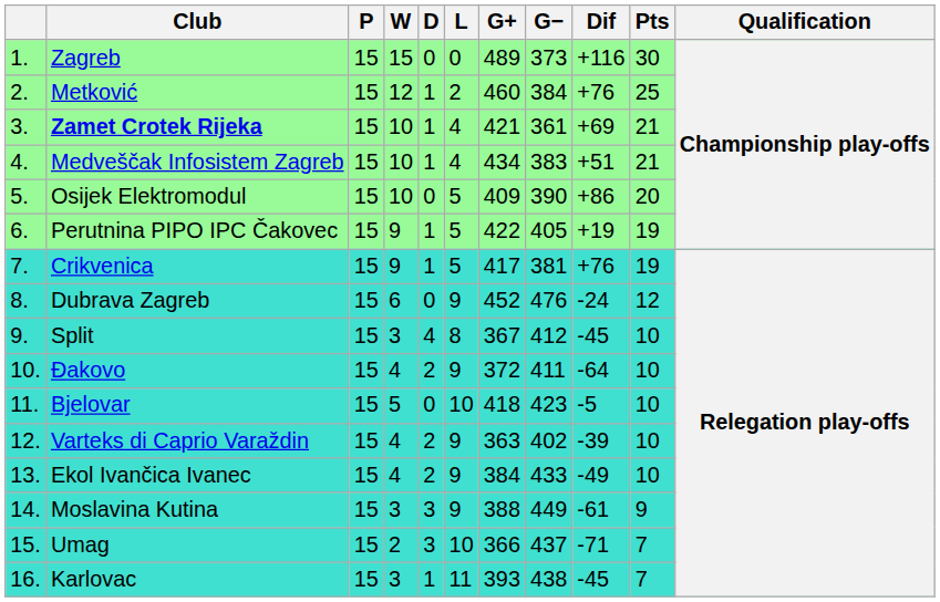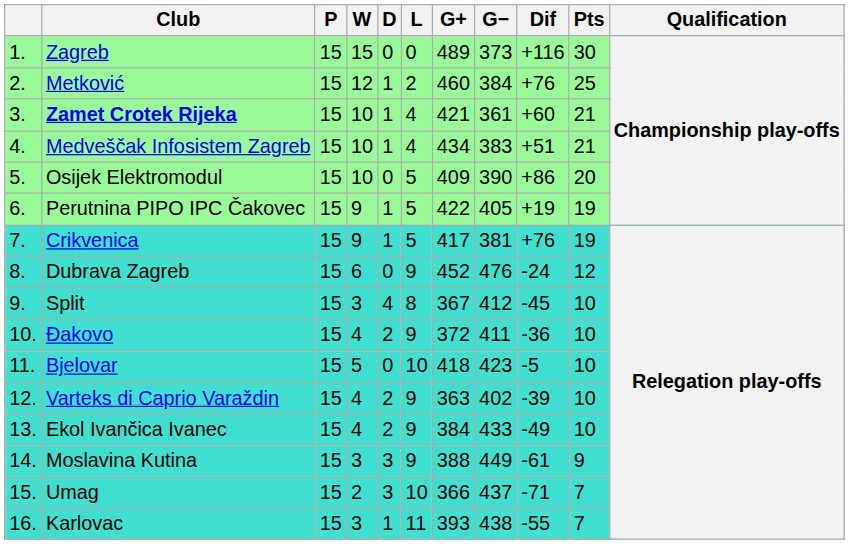 <table class="wikitable sortable">
 <tr>
 <th></th>
 <th>Club</th>
 <th>P</th>
 <th>W</th>
 <th>D</th>
 <th>L</th>
 <th>G+</th>
 <th>G−</th>
 <th>Dif</th>
 <th>Pts</th>
 <th>Qualification</th>
 </tr>
 <tr style="background:palegreen;">
 <td>1.</td>
 <td><a href='#'>Zagreb</a></td>
 <td>15</td>
 <td>15</td>
 <td>0</td>
 <td>0</td>
 <td>489</td>
 <td>373</td>
 <td>+116</td>
 <td>30</td>
 <th rowspan="6"><strong>Championship play-offs</strong></th>
 </tr>
 <tr style="background:palegreen;">
 <td>2.</td>
 <td><a href='#'>Metković</a></td>
 <td>15</td>
 <td>12</td>
 <td>1</td>
 <td>2</td>
 <td>460</td>
 <td>384</td>
 <td>+76</td>
 <td>25</td>
 </tr>
 <tr style="background:palegreen;">
 <td>3.</td>
 <td><strong><a href='#'>Zamet Crotek Rijeka</a></strong></td>
 <td>15</td>
 <td>10</td>
 <td>1</td>
 <td>4</td>
 <td>421</td>
 <td>361</td>
-<td>+69</td>
+<td>+60</td>
 <td>21</td>
 </tr>
 <tr style="background:palegreen;">
 <td>4.</td>
 <td><a href='#'>Medveščak Infosistem Zagreb</a></td>
 <td>15</td>
 <td>10</td>
 <td>1</td>
 <td>4</td>
 <td>434</td>
 <td>383</td>
 <td>+51</td>
 <td>21</td>
 </tr>
 <tr style="background:palegreen;">
 <td>5.</td>
 <td>Osijek Elektromodul</td>
 <td>15</td>
 <td>10</td>
 <td>0</td>
 <td>5</td>
 <td>409</td>
 <td>390</td>
 <td>+86</td>
 <td>20</td>
 </tr>
 <tr style="background:palegreen;">
 <td>6.</td>
 <td>Perutnina PIPO IPC Čakovec</td>
 <td>15</td>
 <td>9</td>
 <td>1</td>
 <td>5</td>
 <td>422</td>
 <td>405</td>
 <td>+19</td>
 <td>19</td>
 </tr>
 <tr style="background:turquoise;">
 <td>7.</td>
 <td><a href='#'>Crikvenica</a></td>
 <td>15</td>
 <td>9</td>
 <td>1</td>
 <td>5</td>
 <td>417</td>
 <td>381</td>
 <td>+76</td>
 <td>19</td>
 <th rowspan="10"><strong>Relegation play-offs</strong></th>
 </tr>
 <tr style="background:turquoise;">
 <td>8.</td>
 <td>Dubrava Zagreb</td>
 <td>15</td>
 <td>6</td>
 <td>0</td>
 <td>9</td>
 <td>452</td>
 <td>476</td>
 <td>-24</td>
 <td>12</td>
 </tr>
 <tr style="background:turquoise;">
 <td>9.</td>
 <td>Split</td>
 <td>15</td>
 <td>3</td>
 <td>4</td>
 <td>8</td>
 <td>367</td>
 <td>412</td>
 <td>-45</td>
 <td>10</td>
 </tr>
 <tr style="background:turquoise;">
 <td>10.</td>
 <td><a href='#'>Đakovo</a></td>
 <td>15</td>
 <td>4</td>
 <td>2</td>
 <td>9</td>
 <td>372</td>
 <td>411</td>
-<td>-64</td>
+<td>-36</td>
 <td>10</td>
 </tr>
 <tr style="background:turquoise;">
 <td>11.</td>
 <td><a href='#'>Bjelovar</a></td>
 <td>15</td>
 <td>5</td>
 <td>0</td>
 <td>10</td>
 <td>418</td>
 <td>423</td>
 <td>-5</td>
 <td>10</td>
 </tr>
 <tr style="background:turquoise;">
 <td>12.</td>
 <td><a href='#'>Varteks di Caprio Varaždin</a></td>
 <td>15</td>
 <td>4</td>
 <td>2</td>
 <td>9</td>
 <td>363</td>
 <td>402</td>
 <td>-39</td>
 <td>10</td>
 </tr>
 <tr style="background:turquoise;">
 <td>13.</td>
 <td>Ekol Ivančica Ivanec</td>
 <td>15</td>
 <td>4</td>
 <td>2</td>
 <td>9</td>
 <td>384</td>
 <td>433</td>
 <td>-49</td>
 <td>10</td>
 </tr>
 <tr style="background:turquoise;">
 <td>14.</td>
 <td>Moslavina Kutina</td>
 <td>15</td>
 <td>3</td>
 <td>3</td>
 <td>9</td>
 <td>388</td>
 <td>449</td>
 <td>-61</td>
 <td>9</td>
 </tr>
 <tr style="background:turquoise;">
 <td>15.</td>
 <td>Umag</td>
 <td>15</td>
 <td>2</td>
 <td>3</td>
 <td>10</td>
 <td>366</td>
 <td>437</td>
 <td>-71</td>
 <td>7</td>
 </tr>
 <tr style="background:turquoise;">
 <td>16.</td>
 <td>Karlovac</td>
 <td>15</td>
 <td>3</td>
 <td>1</td>
 <td>11</td>
 <td>393</td>
 <td>438</td>
-<td>-45</td>
+<td>-55</td>
 <td>7</td>
 </tr>
 </table>
